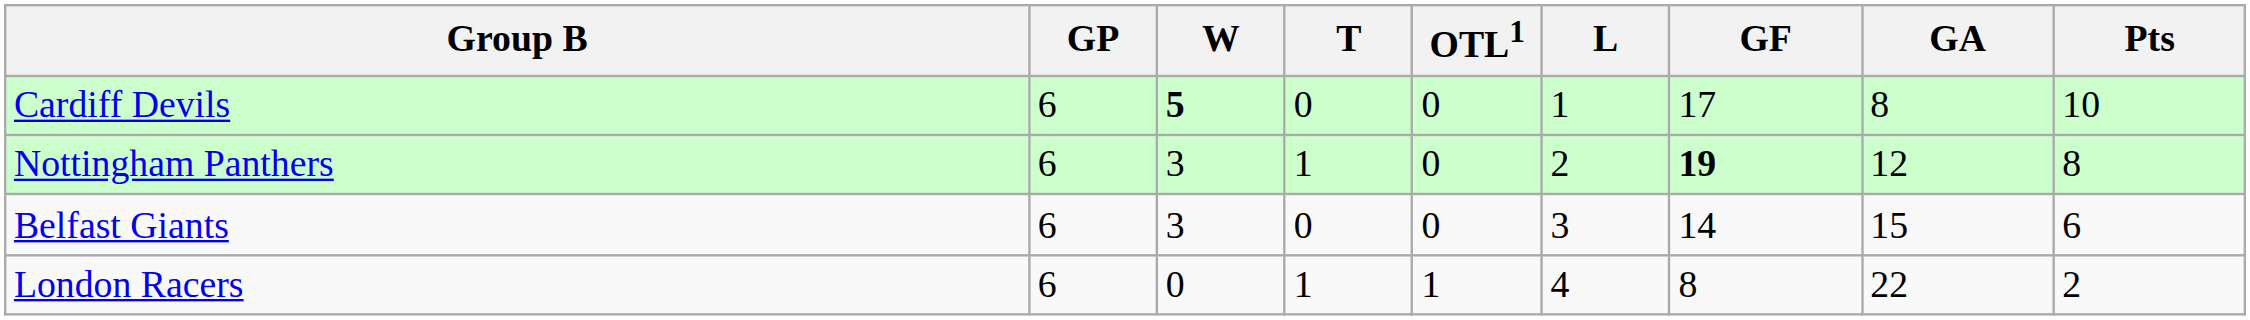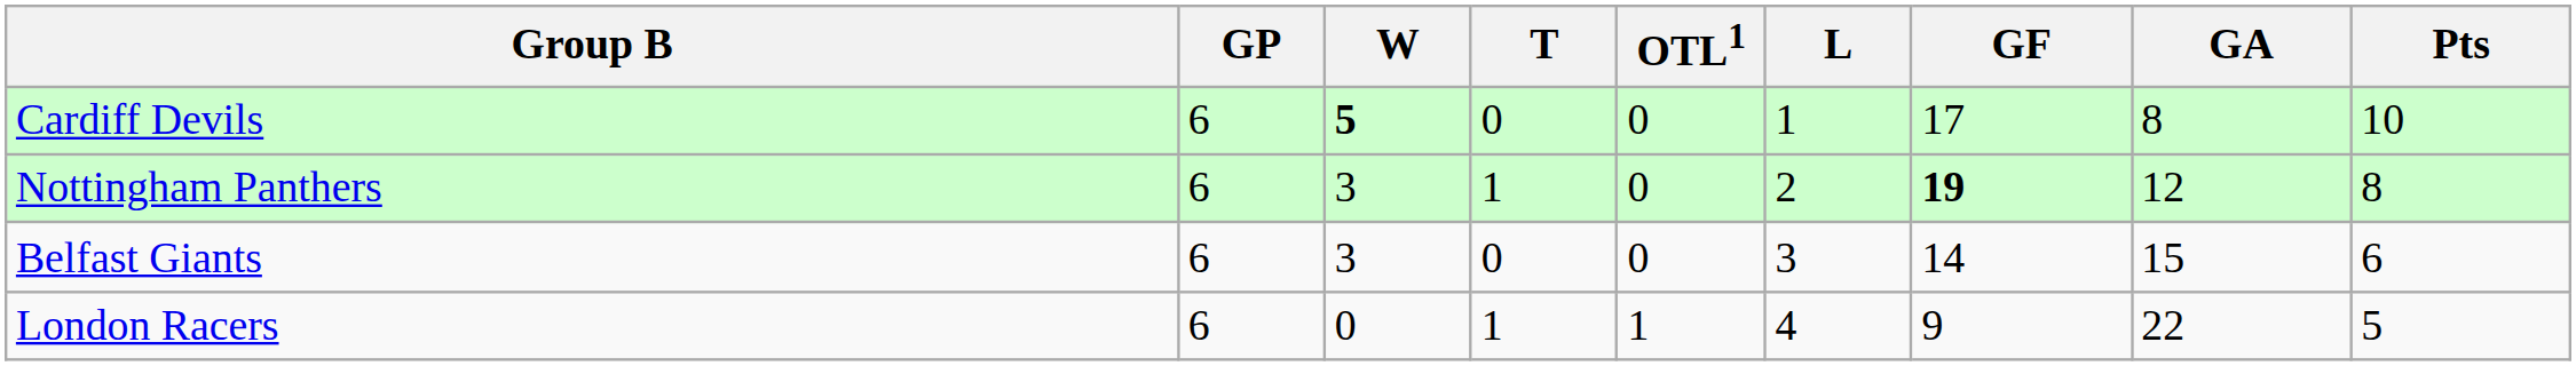 <table class="wikitable" width="60%">
 <tr>
 <th width="40%">Group B</th>
 <th width="5%">GP</th>
 <th width="5%">W</th>
 <th width="5%">T</th>
 <th width="5%">OTL<sup>1</sup></th>
 <th width="5%">L</th>
 <th width="7.5%">GF</th>
 <th width="7.5%">GA</th>
 <th width="7.5%">Pts</th>
 </tr>
 <tr bgcolor="#CCFFCC">
 <td><a href='#'>Cardiff Devils</a></td>
 <td>6</td>
 <td><strong>5</strong></td>
 <td>0</td>
 <td>0</td>
 <td>1</td>
 <td>17</td>
 <td>8</td>
 <td>10</td>
 </tr>
 <tr bgcolor="#CCFFCC">
 <td><a href='#'>Nottingham Panthers</a></td>
 <td>6</td>
 <td>3</td>
 <td>1</td>
 <td>0</td>
 <td>2</td>
 <td><strong>19</strong></td>
 <td>12</td>
 <td>8</td>
 </tr>
 <tr bgcolor=>
 <td><a href='#'>Belfast Giants</a></td>
 <td>6</td>
 <td>3</td>
 <td>0</td>
 <td>0</td>
 <td>3</td>
 <td>14</td>
 <td>15</td>
 <td>6</td>
 </tr>
 <tr bgcolor=>
 <td><a href='#'>London Racers</a></td>
 <td>6</td>
 <td>0</td>
 <td>1</td>
 <td>1</td>
 <td>4</td>
-<td>8</td>
+<td>9</td>
 <td>22</td>
-<td>2</td>
+<td>5</td>
 </tr>
 </table>
